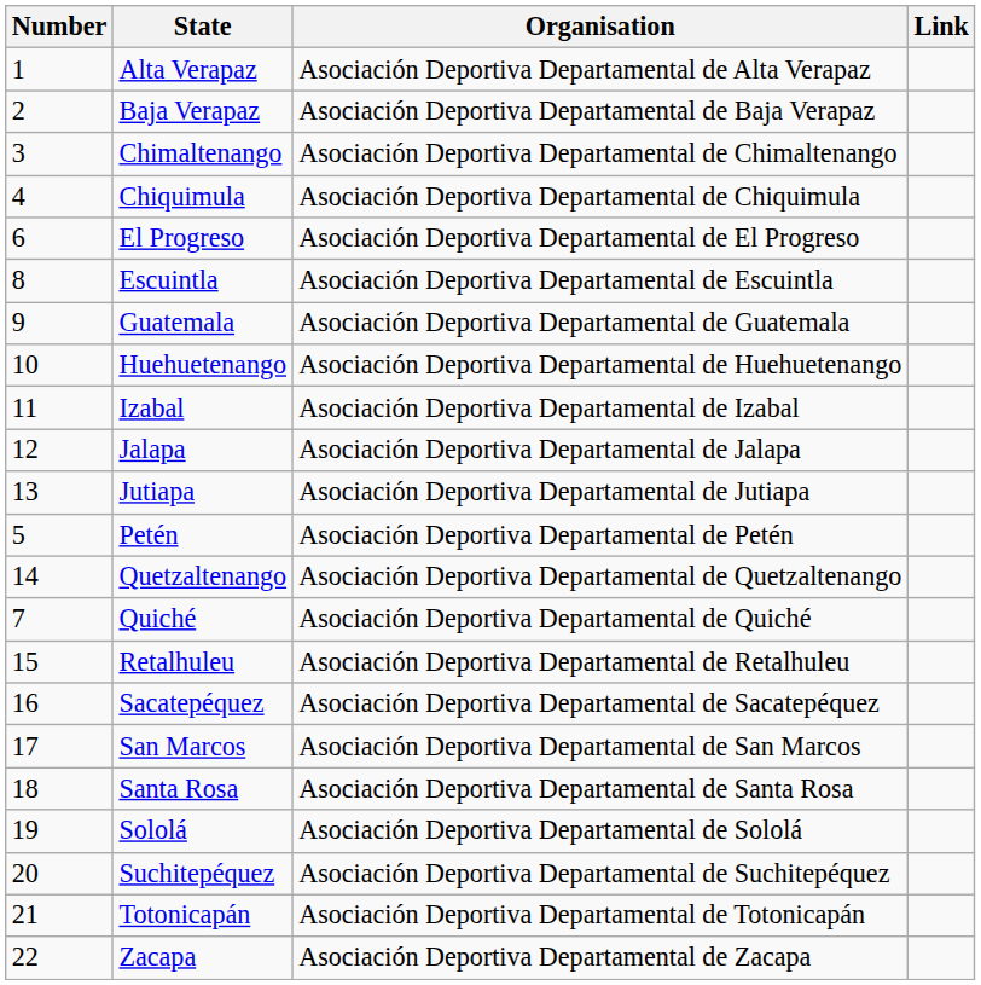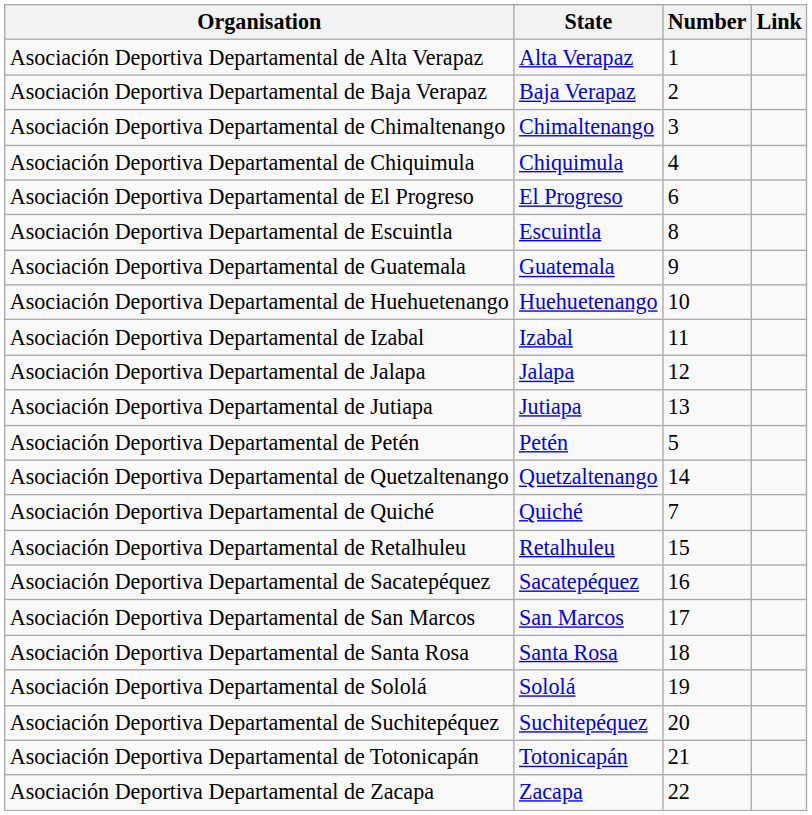 <table class=wikitable>
 <tr>
+<th>Organisation</th>
+<th>State</th>
 <th>Number</th>
-<th>State</th>
-<th>Organisation</th>
 <th>Link</th>
 </tr>
 <tr>
+<td>Asociación Deportiva Departamental de Alta Verapaz</td>
+<td> <a href='#'>Alta Verapaz</a></td>
 <td>1</td>
-<td> <a href='#'>Alta Verapaz</a></td>
-<td>Asociación Deportiva Departamental de Alta Verapaz</td>
 <td></td>
 </tr>
 <tr>
+<td>Asociación Deportiva Departamental de Baja Verapaz</td>
+<td> <a href='#'>Baja Verapaz</a></td>
 <td>2</td>
-<td> <a href='#'>Baja Verapaz</a></td>
-<td>Asociación Deportiva Departamental de Baja Verapaz</td>
 <td></td>
 </tr>
 <tr>
+<td>Asociación Deportiva Departamental de Chimaltenango</td>
+<td> <a href='#'>Chimaltenango</a></td>
 <td>3</td>
-<td> <a href='#'>Chimaltenango</a></td>
-<td>Asociación Deportiva Departamental de Chimaltenango</td>
 <td></td>
 </tr>
 <tr>
+<td>Asociación Deportiva Departamental de Chiquimula</td>
+<td> <a href='#'>Chiquimula</a></td>
 <td>4</td>
-<td> <a href='#'>Chiquimula</a></td>
-<td>Asociación Deportiva Departamental de Chiquimula</td>
 <td></td>
 </tr>
 <tr>
+<td>Asociación Deportiva Departamental de El Progreso</td>
+<td> <a href='#'>El Progreso</a></td>
 <td>6</td>
-<td> <a href='#'>El Progreso</a></td>
-<td>Asociación Deportiva Departamental de El Progreso</td>
 <td></td>
 </tr>
 <tr>
+<td>Asociación Deportiva Departamental de Escuintla</td>
+<td> <a href='#'>Escuintla</a></td>
 <td>8</td>
-<td> <a href='#'>Escuintla</a></td>
-<td>Asociación Deportiva Departamental de Escuintla</td>
 <td></td>
 </tr>
 <tr>
+<td>Asociación Deportiva Departamental de Guatemala</td>
+<td> <a href='#'>Guatemala</a></td>
 <td>9</td>
-<td> <a href='#'>Guatemala</a></td>
-<td>Asociación Deportiva Departamental de Guatemala</td>
 <td></td>
 </tr>
 <tr>
+<td>Asociación Deportiva Departamental de Huehuetenango</td>
+<td> <a href='#'>Huehuetenango</a></td>
 <td>10</td>
-<td> <a href='#'>Huehuetenango</a></td>
-<td>Asociación Deportiva Departamental de Huehuetenango</td>
 <td></td>
 </tr>
 <tr>
+<td>Asociación Deportiva Departamental de Izabal</td>
+<td> <a href='#'>Izabal</a></td>
 <td>11</td>
-<td> <a href='#'>Izabal</a></td>
-<td>Asociación Deportiva Departamental de Izabal</td>
 <td></td>
 </tr>
 <tr>
+<td>Asociación Deportiva Departamental de Jalapa</td>
+<td> <a href='#'>Jalapa</a></td>
 <td>12</td>
-<td> <a href='#'>Jalapa</a></td>
-<td>Asociación Deportiva Departamental de Jalapa</td>
 <td></td>
 </tr>
 <tr>
+<td>Asociación Deportiva Departamental de Jutiapa</td>
+<td> <a href='#'>Jutiapa</a></td>
 <td>13</td>
-<td> <a href='#'>Jutiapa</a></td>
-<td>Asociación Deportiva Departamental de Jutiapa</td>
 <td></td>
 </tr>
 <tr>
+<td>Asociación Deportiva Departamental de Petén</td>
+<td><a href='#'>Petén</a></td>
 <td>5</td>
-<td><a href='#'>Petén</a></td>
-<td>Asociación Deportiva Departamental de Petén</td>
 <td></td>
 </tr>
 <tr>
+<td>Asociación Deportiva Departamental de Quetzaltenango</td>
+<td> <a href='#'>Quetzaltenango</a></td>
 <td>14</td>
-<td> <a href='#'>Quetzaltenango</a></td>
-<td>Asociación Deportiva Departamental de Quetzaltenango</td>
 <td></td>
 </tr>
 <tr>
+<td>Asociación Deportiva Departamental de Quiché</td>
+<td> <a href='#'>Quiché</a></td>
 <td>7</td>
-<td> <a href='#'>Quiché</a></td>
-<td>Asociación Deportiva Departamental de Quiché</td>
 <td></td>
 </tr>
 <tr>
+<td>Asociación Deportiva Departamental de Retalhuleu</td>
+<td> <a href='#'>Retalhuleu</a></td>
 <td>15</td>
-<td> <a href='#'>Retalhuleu</a></td>
-<td>Asociación Deportiva Departamental de Retalhuleu</td>
 <td></td>
 </tr>
 <tr>
+<td>Asociación Deportiva Departamental de Sacatepéquez</td>
+<td> <a href='#'>Sacatepéquez</a></td>
 <td>16</td>
-<td> <a href='#'>Sacatepéquez</a></td>
-<td>Asociación Deportiva Departamental de Sacatepéquez</td>
 <td></td>
 </tr>
 <tr>
+<td>Asociación Deportiva Departamental de San Marcos</td>
+<td> <a href='#'>San Marcos</a></td>
 <td>17</td>
-<td> <a href='#'>San Marcos</a></td>
-<td>Asociación Deportiva Departamental de San Marcos</td>
 <td></td>
 </tr>
 <tr>
+<td>Asociación Deportiva Departamental de Santa Rosa</td>
+<td> <a href='#'>Santa Rosa</a></td>
 <td>18</td>
-<td> <a href='#'>Santa Rosa</a></td>
-<td>Asociación Deportiva Departamental de Santa Rosa</td>
 <td></td>
 </tr>
 <tr>
+<td>Asociación Deportiva Departamental de Sololá</td>
+<td> <a href='#'>Sololá</a></td>
 <td>19</td>
-<td> <a href='#'>Sololá</a></td>
-<td>Asociación Deportiva Departamental de Sololá</td>
 <td></td>
 </tr>
 <tr>
+<td>Asociación Deportiva Departamental de Suchitepéquez</td>
+<td> <a href='#'>Suchitepéquez</a></td>
 <td>20</td>
-<td> <a href='#'>Suchitepéquez</a></td>
-<td>Asociación Deportiva Departamental de Suchitepéquez</td>
 <td></td>
 </tr>
 <tr>
+<td>Asociación Deportiva Departamental de Totonicapán</td>
+<td> <a href='#'>Totonicapán</a></td>
 <td>21</td>
-<td> <a href='#'>Totonicapán</a></td>
-<td>Asociación Deportiva Departamental de Totonicapán</td>
 <td></td>
 </tr>
 <tr>
+<td>Asociación Deportiva Departamental de Zacapa</td>
+<td> <a href='#'>Zacapa</a></td>
 <td>22</td>
-<td> <a href='#'>Zacapa</a></td>
-<td>Asociación Deportiva Departamental de Zacapa</td>
 <td></td>
 </tr>
 </table>
